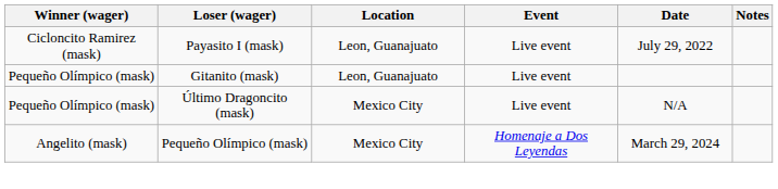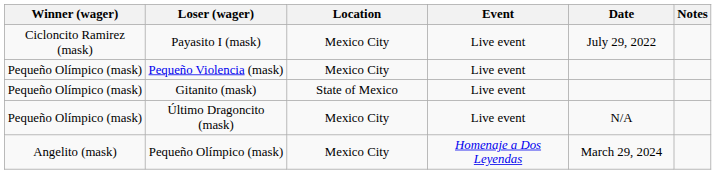 <table class="wikitable sortable" width=100%  style="text-align: center">
 <tr>
 <th width=20% scope="col">Winner (wager)</th>
 <th width=20% scope="col">Loser (wager)</th>
 <th width=20% scope="col">Location</th>
 <th width=20% scope="col">Event</th>
 <th width=15% scope="col">Date</th>
 <th class="unsortable" width=5% scope="col">Notes</th>
 </tr>
 <tr>
 <td>Cicloncito Ramirez (mask)</td>
 <td>Payasito I (mask)</td>
-<td>Leon, Guanajuato</td>
+<td>Mexico City</td>
 <td>Live event</td>
 <td>July 29, 2022</td>
 <td></td>
 </tr>
 <tr>
 <td>Pequeño Olímpico (mask)</td>
+<td><a href='#'>Pequeño Violencia</a> (mask)</td>
+<td>Mexico City</td>
+<td>Live event</td>
+<td></td>
+<td></td>
+</tr>
+<tr>
+<td>Pequeño Olímpico (mask)</td>
 <td>Gitanito (mask)</td>
-<td>Leon, Guanajuato</td>
+<td>State of Mexico</td>
 <td>Live event</td>
 <td></td>
 <td></td>
 </tr>
 <tr>
 <td>Pequeño Olímpico (mask)</td>
 <td>Último Dragoncito (mask)</td>
 <td>Mexico City</td>
 <td>Live event</td>
 <td>N/A</td>
 <td></td>
 </tr>
 <tr>
 <td>Angelito (mask)</td>
 <td>Pequeño Olímpico (mask)</td>
 <td>Mexico City</td>
 <td><em><a href='#'>Homenaje a Dos Leyendas</a></em></td>
 <td>March 29, 2024</td>
 <td></td>
 </tr>
 </table>
